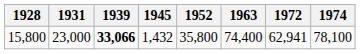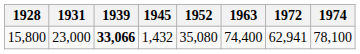 <table class="wikitable">
 <tr>
 <th>1928</th>
 <th>1931</th>
 <th>1939</th>
 <th>1945</th>
 <th>1952</th>
 <th>1963</th>
 <th>1972</th>
 <th>1974</th>
 </tr>
 <tr>
 <td>15,800</td>
 <td>23,000</td>
 <td><strong>33,066</strong></td>
 <td>1,432</td>
-<td>35,800</td>
+<td>35,080</td>
 <td>74,400</td>
 <td>62,941</td>
 <td>78,100</td>
 </tr>
 </table>
